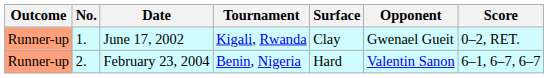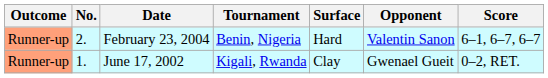 <table class="wikitable">
 <tr>
 <th>Outcome</th>
 <th>No.</th>
 <th>Date</th>
 <th>Tournament</th>
 <th>Surface</th>
 <th>Opponent</th>
 <th>Score</th>
 </tr>
 <tr bgcolor="CFFCFF">
 <td bgcolor=#FFA07A>Runner-up</td>
+<td>2.</td>
+<td>February 23, 2004</td>
+<td><a href='#'>Benin</a>, <a href='#'>Nigeria</a></td>
+<td>Hard</td>
+<td> <a href='#'>Valentin Sanon</a></td>
+<td>6–1, 6–7, 6–7</td>
+</tr>
+<tr bgcolor="CFFCFF">
+<td bgcolor=#FFA07A>Runner-up</td>
 <td>1.</td>
 <td>June 17, 2002</td>
 <td><a href='#'>Kigali</a>, <a href='#'>Rwanda</a></td>
 <td>Clay</td>
 <td> Gwenael Gueit</td>
 <td>0–2, RET.</td>
 </tr>
-<tr bgcolor="CFFCFF">
-<td bgcolor=#FFA07A>Runner-up</td>
-<td>2.</td>
-<td>February 23, 2004</td>
-<td><a href='#'>Benin</a>, <a href='#'>Nigeria</a></td>
-<td>Hard</td>
-<td> <a href='#'>Valentin Sanon</a></td>
-<td>6–1, 6–7, 6–7</td>
-</tr>
 </table>
